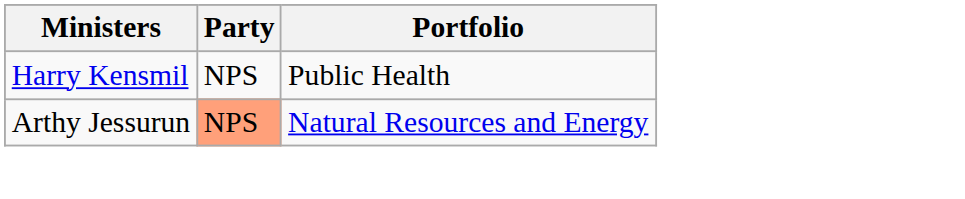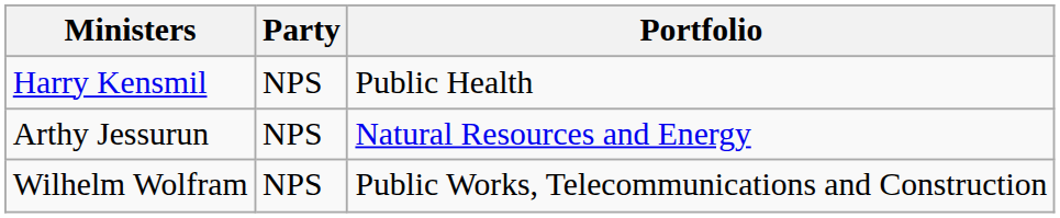 <table class="wikitable">
 <tr>
 <th>Ministers</th>
 <th>Party</th>
 <th>Portfolio</th>
 </tr>
 <tr>
 <td><a href='#'>Harry Kensmil</a></td>
 <td>NPS</td>
 <td>Public Health</td>
 </tr>
 <tr>
 <td>Arthy Jessurun</td>
-<td style="background: lightsalmon;">NPS</td>
+<td>NPS</td>
 <td><a href='#'>Natural Resources and Energy</a></td>
 </tr>
+<tr>
+<td>Wilhelm Wolfram</td>
+<td>NPS</td>
+<td>Public Works, Telecommunications and Construction</td>
+</tr>
 </table>
